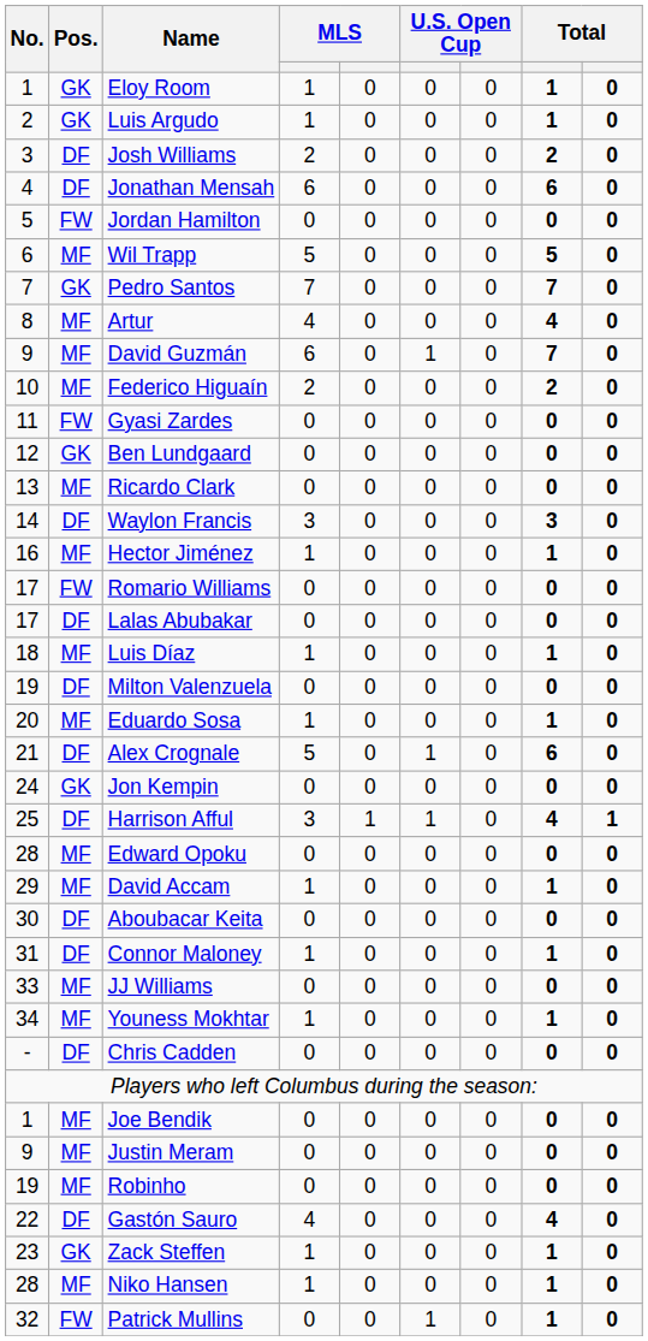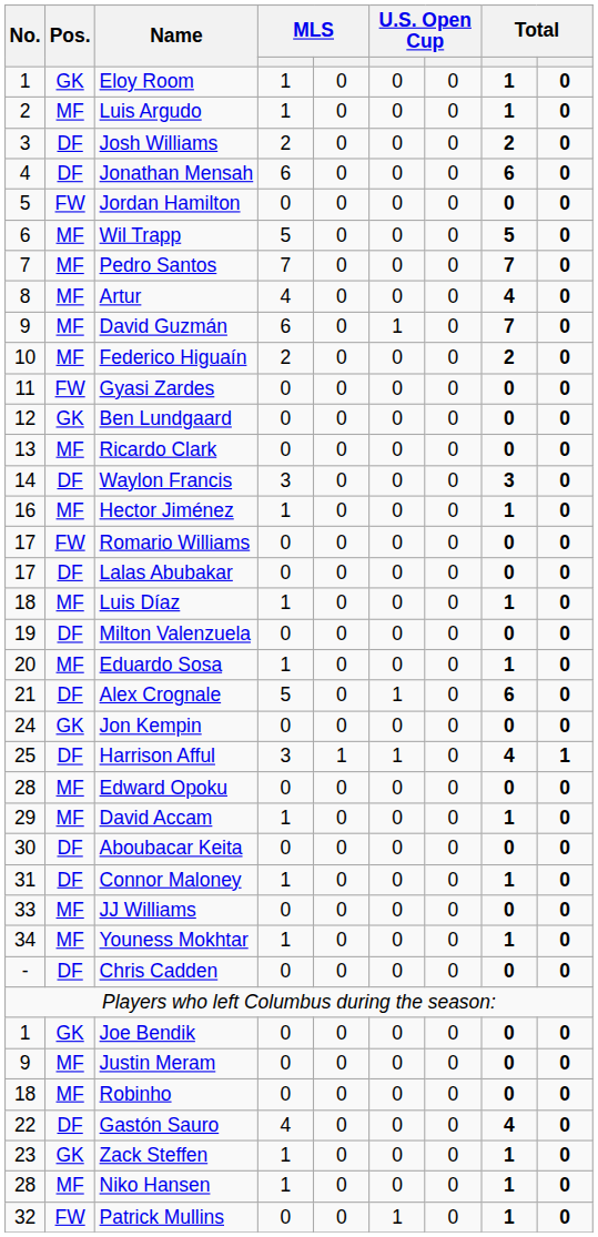 <table class="wikitable sortable" style="text-align: center;">
 <tr>
 <th rowspan=2>No.</th>
 <th rowspan=2>Pos.</th>
 <th rowspan=2>Name</th>
 <th colspan=2 style="width:85px;"><a href='#'>MLS</a></th>
 <th colspan=2 style="width:85px;"><a href='#'>U.S. Open Cup</a></th>
 <th colspan=2 style="width:85px;"><strong>Total</strong></th>
 </tr>
 <tr>
 <th></th>
 <th></th>
 <th></th>
 <th></th>
 <th></th>
 <th></th>
 </tr>
 <tr>
 <td>1</td>
 <td><a href='#'>GK</a></td>
 <td align=left> <a href='#'>Eloy Room</a></td>
 <td>1</td>
 <td>0</td>
 <td>0</td>
 <td>0</td>
 <td><strong>1</strong></td>
 <td><strong>0</strong></td>
 </tr>
 <tr>
 <td>2</td>
-<td><a href='#'>GK</a></td>
+<td><a href='#'>MF</a></td>
 <td align=left> <a href='#'>Luis Argudo</a></td>
 <td>1</td>
 <td>0</td>
 <td>0</td>
 <td>0</td>
 <td><strong>1</strong></td>
 <td><strong>0</strong></td>
 </tr>
 <tr>
 <td>3</td>
 <td><a href='#'>DF</a></td>
 <td align=left> <a href='#'>Josh Williams</a></td>
 <td>2</td>
 <td>0</td>
 <td>0</td>
 <td>0</td>
 <td><strong>2</strong></td>
 <td><strong>0</strong></td>
 </tr>
 <tr>
 <td>4</td>
 <td><a href='#'>DF</a></td>
 <td align=left> <a href='#'>Jonathan Mensah</a></td>
 <td>6</td>
 <td>0</td>
 <td>0</td>
 <td>0</td>
 <td><strong>6</strong></td>
 <td><strong>0</strong></td>
 </tr>
 <tr>
 <td>5</td>
 <td><a href='#'>FW</a></td>
 <td align=left> <a href='#'>Jordan Hamilton</a></td>
 <td>0</td>
 <td>0</td>
 <td>0</td>
 <td>0</td>
 <td><strong>0</strong></td>
 <td><strong>0</strong></td>
 </tr>
 <tr>
 <td>6</td>
 <td><a href='#'>MF</a></td>
 <td align=left> <a href='#'>Wil Trapp</a></td>
 <td>5</td>
 <td>0</td>
 <td>0</td>
 <td>0</td>
 <td><strong>5</strong></td>
 <td><strong>0</strong></td>
 </tr>
 <tr>
 <td>7</td>
-<td><a href='#'>GK</a></td>
+<td><a href='#'>MF</a></td>
 <td align=left> <a href='#'>Pedro Santos</a></td>
 <td>7</td>
 <td>0</td>
 <td>0</td>
 <td>0</td>
 <td><strong>7</strong></td>
 <td><strong>0</strong></td>
 </tr>
 <tr>
 <td>8</td>
 <td><a href='#'>MF</a></td>
 <td align=left> <a href='#'>Artur</a></td>
 <td>4</td>
 <td>0</td>
 <td>0</td>
 <td>0</td>
 <td><strong>4</strong></td>
 <td><strong>0</strong></td>
 </tr>
 <tr>
 <td>9</td>
 <td><a href='#'>MF</a></td>
 <td align=left> <a href='#'>David Guzmán</a></td>
 <td>6</td>
 <td>0</td>
 <td>1</td>
 <td>0</td>
 <td><strong>7</strong></td>
 <td><strong>0</strong></td>
 </tr>
 <tr>
 <td>10</td>
 <td><a href='#'>MF</a></td>
 <td align=left> <a href='#'>Federico Higuaín</a></td>
 <td>2</td>
 <td>0</td>
 <td>0</td>
 <td>0</td>
 <td><strong>2</strong></td>
 <td><strong>0</strong></td>
 </tr>
 <tr>
 <td>11</td>
 <td><a href='#'>FW</a></td>
 <td align=left> <a href='#'>Gyasi Zardes</a></td>
 <td>0</td>
 <td>0</td>
 <td>0</td>
 <td>0</td>
 <td><strong>0</strong></td>
 <td><strong>0</strong></td>
 </tr>
 <tr>
 <td>12</td>
 <td><a href='#'>GK</a></td>
 <td align=left> <a href='#'>Ben Lundgaard</a></td>
 <td>0</td>
 <td>0</td>
 <td>0</td>
 <td>0</td>
 <td><strong>0</strong></td>
 <td><strong>0</strong></td>
 </tr>
 <tr>
 <td>13</td>
 <td><a href='#'>MF</a></td>
 <td align=left> <a href='#'>Ricardo Clark</a></td>
 <td>0</td>
 <td>0</td>
 <td>0</td>
 <td>0</td>
 <td><strong>0</strong></td>
 <td><strong>0</strong></td>
 </tr>
 <tr>
 <td>14</td>
 <td><a href='#'>DF</a></td>
 <td align=left> <a href='#'>Waylon Francis</a></td>
 <td>3</td>
 <td>0</td>
 <td>0</td>
 <td>0</td>
 <td><strong>3</strong></td>
 <td><strong>0</strong></td>
 </tr>
 <tr>
 <td>16</td>
 <td><a href='#'>MF</a></td>
 <td align=left> <a href='#'>Hector Jiménez</a></td>
 <td>1</td>
 <td>0</td>
 <td>0</td>
 <td>0</td>
 <td><strong>1</strong></td>
 <td><strong>0</strong></td>
 </tr>
 <tr>
 <td>17</td>
 <td><a href='#'>FW</a></td>
 <td align=left> <a href='#'>Romario Williams</a></td>
 <td>0</td>
 <td>0</td>
 <td>0</td>
 <td>0</td>
 <td><strong>0</strong></td>
 <td><strong>0</strong></td>
 </tr>
 <tr>
 <td>17</td>
 <td><a href='#'>DF</a></td>
 <td align=left> <a href='#'>Lalas Abubakar</a></td>
 <td>0</td>
 <td>0</td>
 <td>0</td>
 <td>0</td>
 <td><strong>0</strong></td>
 <td><strong>0</strong></td>
 </tr>
 <tr>
 <td>18</td>
 <td><a href='#'>MF</a></td>
 <td align=left> <a href='#'>Luis Díaz</a></td>
 <td>1</td>
 <td>0</td>
 <td>0</td>
 <td>0</td>
 <td><strong>1</strong></td>
 <td><strong>0</strong></td>
 </tr>
 <tr>
 <td>19</td>
 <td><a href='#'>DF</a></td>
 <td align=left> <a href='#'>Milton Valenzuela</a></td>
 <td>0</td>
 <td>0</td>
 <td>0</td>
 <td>0</td>
 <td><strong>0</strong></td>
 <td><strong>0</strong></td>
 </tr>
 <tr>
 <td>20</td>
 <td><a href='#'>MF</a></td>
 <td align=left> <a href='#'>Eduardo Sosa</a></td>
 <td>1</td>
 <td>0</td>
 <td>0</td>
 <td>0</td>
 <td><strong>1</strong></td>
 <td><strong>0</strong></td>
 </tr>
 <tr>
 <td>21</td>
 <td><a href='#'>DF</a></td>
 <td align=left> <a href='#'>Alex Crognale</a></td>
 <td>5</td>
 <td>0</td>
 <td>1</td>
 <td>0</td>
 <td><strong>6</strong></td>
 <td><strong>0</strong></td>
 </tr>
 <tr>
 <td>24</td>
 <td><a href='#'>GK</a></td>
 <td align=left> <a href='#'>Jon Kempin</a></td>
 <td>0</td>
 <td>0</td>
 <td>0</td>
 <td>0</td>
 <td><strong>0</strong></td>
 <td><strong>0</strong></td>
 </tr>
 <tr>
 <td>25</td>
 <td><a href='#'>DF</a></td>
 <td align=left> <a href='#'>Harrison Afful</a></td>
 <td>3</td>
 <td>1</td>
 <td>1</td>
 <td>0</td>
 <td><strong>4</strong></td>
 <td><strong>1</strong></td>
 </tr>
 <tr>
 <td>28</td>
 <td><a href='#'>MF</a></td>
 <td align=left> <a href='#'>Edward Opoku</a></td>
 <td>0</td>
 <td>0</td>
 <td>0</td>
 <td>0</td>
 <td><strong>0</strong></td>
 <td><strong>0</strong></td>
 </tr>
 <tr>
 <td>29</td>
 <td><a href='#'>MF</a></td>
 <td align=left> <a href='#'>David Accam</a></td>
 <td>1</td>
 <td>0</td>
 <td>0</td>
 <td>0</td>
 <td><strong>1</strong></td>
 <td><strong>0</strong></td>
 </tr>
 <tr>
 <td>30</td>
 <td><a href='#'>DF</a></td>
 <td align=left> <a href='#'>Aboubacar Keita</a></td>
 <td>0</td>
 <td>0</td>
 <td>0</td>
 <td>0</td>
 <td><strong>0</strong></td>
 <td><strong>0</strong></td>
 </tr>
 <tr>
 <td>31</td>
 <td><a href='#'>DF</a></td>
 <td align=left> <a href='#'>Connor Maloney</a></td>
 <td>1</td>
 <td>0</td>
 <td>0</td>
 <td>0</td>
 <td><strong>1</strong></td>
 <td><strong>0</strong></td>
 </tr>
 <tr>
 <td>33</td>
 <td><a href='#'>MF</a></td>
 <td align=left> <a href='#'>JJ Williams</a></td>
 <td>0</td>
 <td>0</td>
 <td>0</td>
 <td>0</td>
 <td><strong>0</strong></td>
 <td><strong>0</strong></td>
 </tr>
 <tr>
 <td>34</td>
 <td><a href='#'>MF</a></td>
 <td align=left> <a href='#'>Youness Mokhtar</a></td>
 <td>1</td>
 <td>0</td>
 <td>0</td>
 <td>0</td>
 <td><strong>1</strong></td>
 <td><strong>0</strong></td>
 </tr>
 <tr>
 <td>-</td>
 <td><a href='#'>DF</a></td>
 <td align=left> <a href='#'>Chris Cadden</a></td>
 <td>0</td>
 <td>0</td>
 <td>0</td>
 <td>0</td>
 <td><strong>0</strong></td>
 <td><strong>0</strong></td>
 </tr>
 <tr>
 <td colspan=9><em>Players who left Columbus during the season:</em></td>
 </tr>
 <tr>
 <td>1</td>
-<td><a href='#'>MF</a></td>
+<td><a href='#'>GK</a></td>
 <td align=left> <a href='#'>Joe Bendik</a></td>
 <td>0</td>
 <td>0</td>
 <td>0</td>
 <td>0</td>
 <td><strong>0</strong></td>
 <td><strong>0</strong></td>
 </tr>
 <tr>
 <td>9</td>
 <td><a href='#'>MF</a></td>
 <td align=left> <a href='#'>Justin Meram</a></td>
 <td>0</td>
 <td>0</td>
 <td>0</td>
 <td>0</td>
 <td><strong>0</strong></td>
 <td><strong>0</strong></td>
 </tr>
 <tr>
-<td>19</td>
+<td>18</td>
 <td><a href='#'>MF</a></td>
 <td align=left> <a href='#'>Robinho</a></td>
 <td>0</td>
 <td>0</td>
 <td>0</td>
 <td>0</td>
 <td><strong>0</strong></td>
 <td><strong>0</strong></td>
 </tr>
 <tr>
 <td>22</td>
 <td><a href='#'>DF</a></td>
 <td align=left> <a href='#'>Gastón Sauro</a></td>
 <td>4</td>
 <td>0</td>
 <td>0</td>
 <td>0</td>
 <td><strong>4</strong></td>
 <td><strong>0</strong></td>
 </tr>
 <tr>
 <td>23</td>
 <td><a href='#'>GK</a></td>
 <td align=left> <a href='#'>Zack Steffen</a></td>
 <td>1</td>
 <td>0</td>
 <td>0</td>
 <td>0</td>
 <td><strong>1</strong></td>
 <td><strong>0</strong></td>
 </tr>
 <tr>
 <td>28</td>
 <td><a href='#'>MF</a></td>
 <td align=left> <a href='#'>Niko Hansen</a></td>
 <td>1</td>
 <td>0</td>
 <td>0</td>
 <td>0</td>
 <td><strong>1</strong></td>
 <td><strong>0</strong></td>
 </tr>
 <tr>
 <td>32</td>
 <td><a href='#'>FW</a></td>
 <td align=left> <a href='#'>Patrick Mullins</a></td>
 <td>0</td>
 <td>0</td>
 <td>1</td>
 <td>0</td>
 <td><strong>1</strong></td>
 <td><strong>0</strong></td>
 </tr>
 </table>
